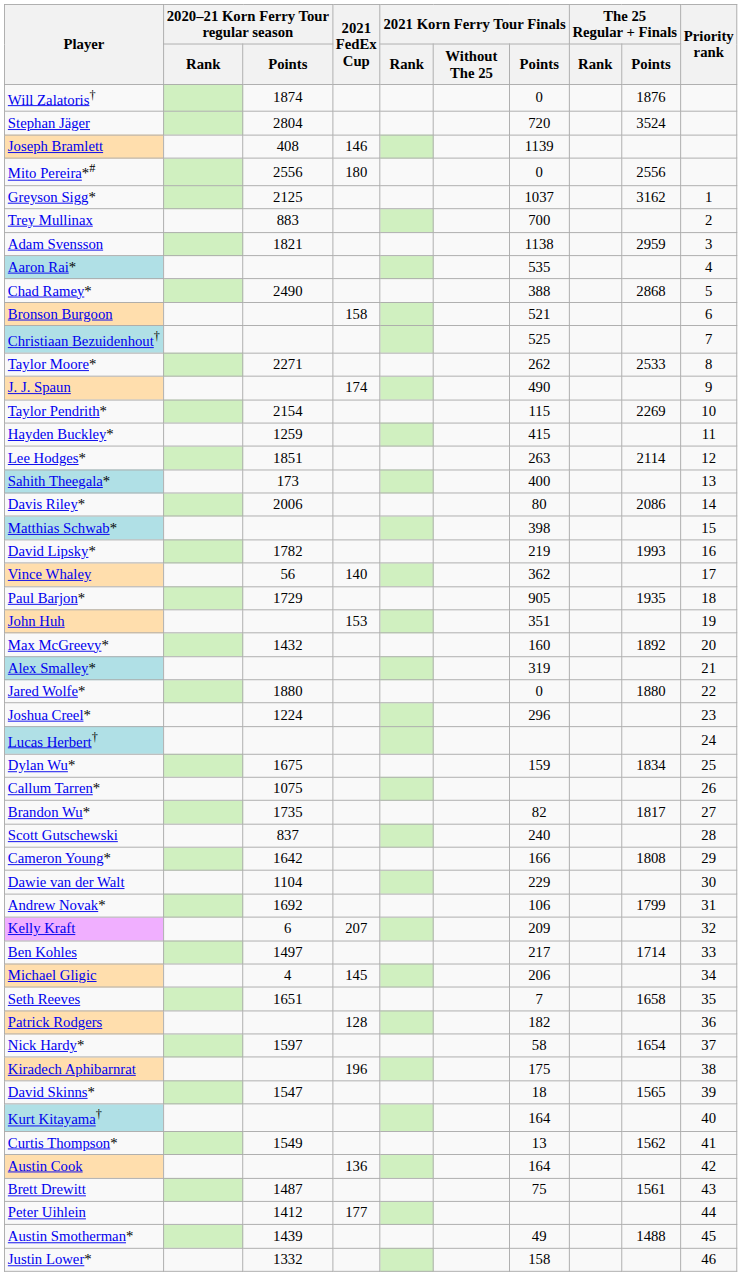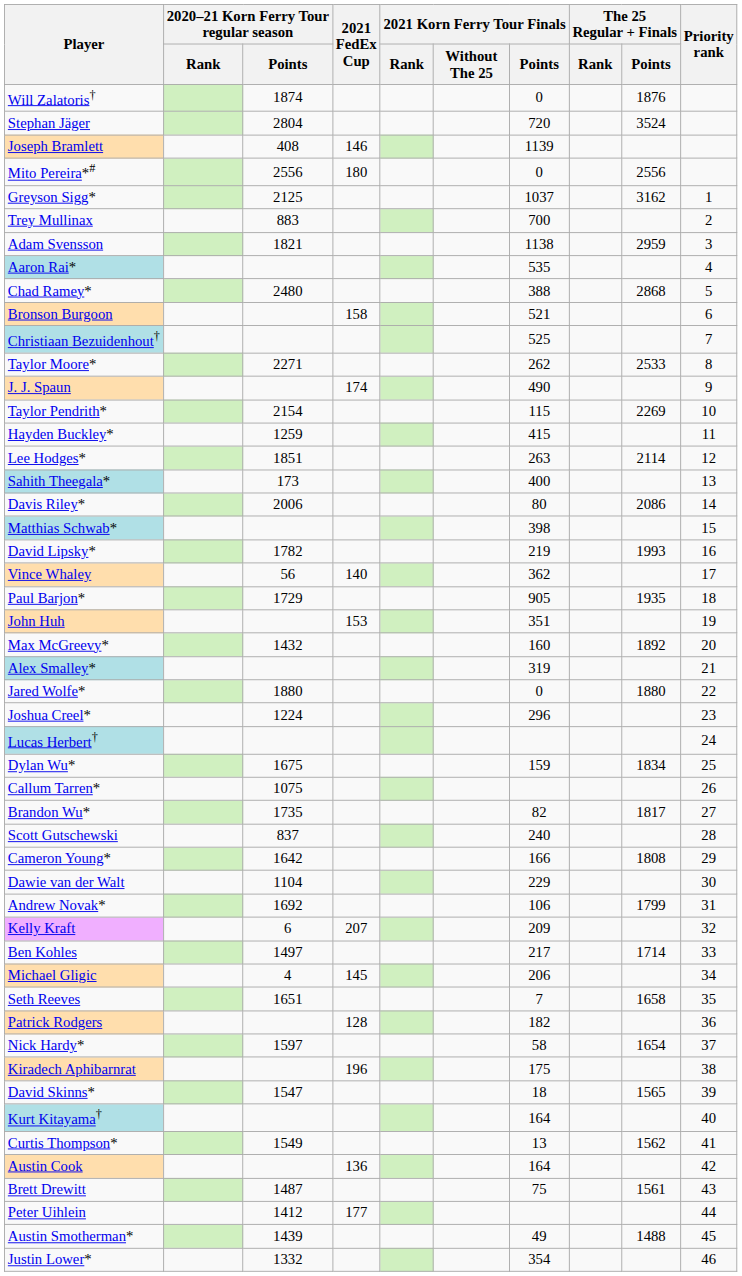 <table class="wikitable sortable" style="text-align:center">
 <tr>
 <th rowspan=2>Player</th>
 <th colspan=2>2020–21 Korn Ferry Tour<br>regular season</th>
 <th rowspan=2>2021<br>FedEx<br>Cup</th>
 <th colspan=3>2021 Korn Ferry Tour Finals</th>
 <th colspan=2>The 25<br>Regular + Finals</th>
 <th rowspan=2 data-sort-type=number>Priority<br>rank</th>
 </tr>
 <tr>
 <th>Rank</th>
 <th>Points</th>
 <th>Rank</th>
 <th>Without<br>The 25</th>
 <th>Points</th>
 <th>Rank</th>
 <th>Points</th>
 </tr>
 <tr>
 <td align=left> <a href='#'>Will Zalatoris</a><sup>†</sup></td>
 <td style="background:#D0F0C0;"></td>
 <td>1874</td>
 <td></td>
 <td></td>
 <td></td>
 <td>0</td>
 <td></td>
 <td>1876</td>
 <td></td>
 </tr>
 <tr>
 <td align=left> <a href='#'>Stephan Jäger</a></td>
 <td style="background:#D0F0C0;"></td>
 <td>2804</td>
 <td></td>
 <td></td>
 <td></td>
 <td>720</td>
 <td></td>
 <td>3524</td>
 <td></td>
 </tr>
 <tr>
 <td align=left style="background:NavajoWhite"> <a href='#'>Joseph Bramlett</a></td>
 <td></td>
 <td>408</td>
 <td>146</td>
 <td style="background:#D0F0C0;"></td>
 <td></td>
 <td>1139</td>
 <td></td>
 <td></td>
 <td></td>
 </tr>
 <tr>
 <td align=left> <a href='#'>Mito Pereira</a>*<sup>#</sup></td>
 <td style="background:#D0F0C0;"></td>
 <td>2556</td>
 <td>180</td>
 <td></td>
 <td></td>
 <td>0</td>
 <td></td>
 <td>2556</td>
 <td></td>
 </tr>
 <tr>
 <td align=left> <a href='#'>Greyson Sigg</a>*</td>
 <td style="background:#D0F0C0;"></td>
 <td>2125</td>
 <td></td>
 <td></td>
 <td></td>
 <td>1037</td>
 <td></td>
 <td>3162</td>
 <td>1</td>
 </tr>
 <tr>
 <td align=left> <a href='#'>Trey Mullinax</a></td>
 <td></td>
 <td>883</td>
 <td></td>
 <td style="background:#D0F0C0;"></td>
 <td></td>
 <td>700</td>
 <td></td>
 <td></td>
 <td>2</td>
 </tr>
 <tr>
 <td align=left> <a href='#'>Adam Svensson</a></td>
 <td style="background:#D0F0C0;"></td>
 <td>1821</td>
 <td></td>
 <td></td>
 <td></td>
 <td>1138</td>
 <td></td>
 <td>2959</td>
 <td>3</td>
 </tr>
 <tr>
 <td align=left style="background:#B0E0E6"> <a href='#'>Aaron Rai</a>*</td>
 <td></td>
 <td></td>
 <td></td>
 <td style="background:#D0F0C0;"></td>
 <td></td>
 <td>535</td>
 <td></td>
 <td></td>
 <td>4</td>
 </tr>
 <tr>
 <td align=left> <a href='#'>Chad Ramey</a>*</td>
 <td style="background:#D0F0C0;"></td>
-<td>2490</td>
+<td>2480</td>
 <td></td>
 <td></td>
 <td></td>
 <td>388</td>
 <td></td>
 <td>2868</td>
 <td>5</td>
 </tr>
 <tr>
 <td align=left style="background:NavajoWhite"> <a href='#'>Bronson Burgoon</a></td>
 <td></td>
 <td></td>
 <td>158</td>
 <td style="background:#D0F0C0;"></td>
 <td></td>
 <td>521</td>
 <td></td>
 <td></td>
 <td>6</td>
 </tr>
 <tr>
 <td align=left style="background:#B0E0E6"> <a href='#'>Christiaan Bezuidenhout</a><sup>†</sup></td>
 <td></td>
 <td></td>
 <td></td>
 <td style="background:#D0F0C0;"></td>
 <td></td>
 <td>525</td>
 <td></td>
 <td></td>
 <td>7</td>
 </tr>
 <tr>
 <td align=left> <a href='#'>Taylor Moore</a>*</td>
 <td style="background:#D0F0C0;"></td>
 <td>2271</td>
 <td></td>
 <td></td>
 <td></td>
 <td>262</td>
 <td></td>
 <td>2533</td>
 <td>8</td>
 </tr>
 <tr>
 <td align=left style="background:NavajoWhite"> <a href='#'>J. J. Spaun</a></td>
 <td></td>
 <td></td>
 <td>174</td>
 <td style="background:#D0F0C0;"></td>
 <td></td>
 <td>490</td>
 <td></td>
 <td></td>
 <td>9</td>
 </tr>
 <tr>
 <td align=left> <a href='#'>Taylor Pendrith</a>*</td>
 <td style="background:#D0F0C0;"></td>
 <td>2154</td>
 <td></td>
 <td></td>
 <td></td>
 <td>115</td>
 <td></td>
 <td>2269</td>
 <td>10</td>
 </tr>
 <tr>
 <td align=left> <a href='#'>Hayden Buckley</a>*</td>
 <td></td>
 <td>1259</td>
 <td></td>
 <td style="background:#D0F0C0;"></td>
 <td></td>
 <td>415</td>
 <td></td>
 <td></td>
 <td>11</td>
 </tr>
 <tr>
 <td align=left> <a href='#'>Lee Hodges</a>*</td>
 <td style="background:#D0F0C0;"></td>
 <td>1851</td>
 <td></td>
 <td></td>
 <td></td>
 <td>263</td>
 <td></td>
 <td>2114</td>
 <td>12</td>
 </tr>
 <tr>
 <td align=left style="background:#B0E0E6"> <a href='#'>Sahith Theegala</a>*</td>
 <td></td>
 <td>173</td>
 <td></td>
 <td style="background:#D0F0C0;"></td>
 <td></td>
 <td>400</td>
 <td></td>
 <td></td>
 <td>13</td>
 </tr>
 <tr>
 <td align=left> <a href='#'>Davis Riley</a>*</td>
 <td style="background:#D0F0C0;"></td>
 <td>2006</td>
 <td></td>
 <td></td>
 <td></td>
 <td>80</td>
 <td></td>
 <td>2086</td>
 <td>14</td>
 </tr>
 <tr>
 <td align=left style="background:#B0E0E6"> <a href='#'>Matthias Schwab</a>*</td>
 <td></td>
 <td></td>
 <td></td>
 <td style="background:#D0F0C0;"></td>
 <td></td>
 <td>398</td>
 <td></td>
 <td></td>
 <td>15</td>
 </tr>
 <tr>
 <td align=left> <a href='#'>David Lipsky</a>*</td>
 <td style="background:#D0F0C0;"></td>
 <td>1782</td>
 <td></td>
 <td></td>
 <td></td>
 <td>219</td>
 <td></td>
 <td>1993</td>
 <td>16</td>
 </tr>
 <tr>
 <td align=left style="background:NavajoWhite"> <a href='#'>Vince Whaley</a></td>
 <td></td>
 <td>56</td>
 <td>140</td>
 <td style="background:#D0F0C0;"></td>
 <td></td>
 <td>362</td>
 <td></td>
 <td></td>
 <td>17</td>
 </tr>
 <tr>
 <td align=left> <a href='#'>Paul Barjon</a>*</td>
 <td style="background:#D0F0C0;"></td>
 <td>1729</td>
 <td></td>
 <td></td>
 <td></td>
 <td>905</td>
 <td></td>
 <td>1935</td>
 <td>18</td>
 </tr>
 <tr>
 <td align=left style="background:NavajoWhite"> <a href='#'>John Huh</a></td>
 <td></td>
 <td></td>
 <td>153</td>
 <td style="background:#D0F0C0;"></td>
 <td></td>
 <td>351</td>
 <td></td>
 <td></td>
 <td>19</td>
 </tr>
 <tr>
 <td align=left> <a href='#'>Max McGreevy</a>*</td>
 <td style="background:#D0F0C0;"></td>
 <td>1432</td>
 <td></td>
 <td></td>
 <td></td>
 <td>160</td>
 <td></td>
 <td>1892</td>
 <td>20</td>
 </tr>
 <tr>
 <td align=left style="background:#B0E0E6"> <a href='#'>Alex Smalley</a>*</td>
 <td></td>
 <td></td>
 <td></td>
 <td style="background:#D0F0C0;"></td>
 <td></td>
 <td>319</td>
 <td></td>
 <td></td>
 <td>21</td>
 </tr>
 <tr>
 <td align=left> <a href='#'>Jared Wolfe</a>*</td>
 <td style="background:#D0F0C0;"></td>
 <td>1880</td>
 <td></td>
 <td></td>
 <td></td>
 <td>0</td>
 <td></td>
 <td>1880</td>
 <td>22</td>
 </tr>
 <tr>
 <td align=left> <a href='#'>Joshua Creel</a>*</td>
 <td></td>
 <td>1224</td>
 <td></td>
 <td style="background:#D0F0C0;"></td>
 <td></td>
 <td>296</td>
 <td></td>
 <td></td>
 <td>23</td>
 </tr>
 <tr>
 <td align=left style="background:#B0E0E6"> <a href='#'>Lucas Herbert</a><sup>†</sup></td>
 <td></td>
 <td></td>
 <td></td>
 <td style="background:#D0F0C0;"></td>
 <td></td>
 <td></td>
 <td></td>
 <td></td>
 <td>24</td>
 </tr>
 <tr>
 <td align=left> <a href='#'>Dylan Wu</a>*</td>
 <td style="background:#D0F0C0;"></td>
 <td>1675</td>
 <td></td>
 <td></td>
 <td></td>
 <td>159</td>
 <td></td>
 <td>1834</td>
 <td>25</td>
 </tr>
 <tr>
 <td align=left> <a href='#'>Callum Tarren</a>*</td>
 <td></td>
 <td>1075</td>
 <td></td>
 <td style="background:#D0F0C0;"></td>
 <td></td>
 <td></td>
 <td></td>
 <td></td>
 <td>26</td>
 </tr>
 <tr>
 <td align=left> <a href='#'>Brandon Wu</a>*</td>
 <td style="background:#D0F0C0;"></td>
 <td>1735</td>
 <td></td>
 <td></td>
 <td></td>
 <td>82</td>
 <td></td>
 <td>1817</td>
 <td>27</td>
 </tr>
 <tr>
 <td align=left> <a href='#'>Scott Gutschewski</a></td>
 <td></td>
 <td>837</td>
 <td></td>
 <td style="background:#D0F0C0;"></td>
 <td></td>
 <td>240</td>
 <td></td>
 <td></td>
 <td>28</td>
 </tr>
 <tr>
 <td align=left> <a href='#'>Cameron Young</a>*</td>
 <td style="background:#D0F0C0;"></td>
 <td>1642</td>
 <td></td>
 <td></td>
 <td></td>
 <td>166</td>
 <td></td>
 <td>1808</td>
 <td>29</td>
 </tr>
 <tr>
 <td align=left> <a href='#'>Dawie van der Walt</a></td>
 <td></td>
 <td>1104</td>
 <td></td>
 <td style="background:#D0F0C0;"></td>
 <td></td>
 <td>229</td>
 <td></td>
 <td></td>
 <td>30</td>
 </tr>
 <tr>
 <td align=left> <a href='#'>Andrew Novak</a>*</td>
 <td style="background:#D0F0C0;"></td>
 <td>1692</td>
 <td></td>
 <td></td>
 <td></td>
 <td>106</td>
 <td></td>
 <td>1799</td>
 <td>31</td>
 </tr>
 <tr>
 <td align=left style="background:#F0AFFF"> <a href='#'>Kelly Kraft</a></td>
 <td></td>
 <td>6</td>
 <td>207</td>
 <td style="background:#D0F0C0;"></td>
 <td></td>
 <td>209</td>
 <td></td>
 <td></td>
 <td>32</td>
 </tr>
 <tr>
 <td align=left> <a href='#'>Ben Kohles</a></td>
 <td style="background:#D0F0C0;"></td>
 <td>1497</td>
 <td></td>
 <td></td>
 <td></td>
 <td>217</td>
 <td></td>
 <td>1714</td>
 <td>33</td>
 </tr>
 <tr>
 <td align=left style="background:NavajoWhite"> <a href='#'>Michael Gligic</a></td>
 <td></td>
 <td>4</td>
 <td>145</td>
 <td style="background:#D0F0C0;"></td>
 <td></td>
 <td>206</td>
 <td></td>
 <td></td>
 <td>34</td>
 </tr>
 <tr>
 <td align=left> <a href='#'>Seth Reeves</a></td>
 <td style="background:#D0F0C0;"></td>
 <td>1651</td>
 <td></td>
 <td></td>
 <td></td>
 <td>7</td>
 <td></td>
 <td>1658</td>
 <td>35</td>
 </tr>
 <tr>
 <td align=left style="background:NavajoWhite"> <a href='#'>Patrick Rodgers</a></td>
 <td></td>
 <td></td>
 <td>128</td>
 <td style="background:#D0F0C0;"></td>
 <td></td>
 <td>182</td>
 <td></td>
 <td></td>
 <td>36</td>
 </tr>
 <tr>
 <td align=left> <a href='#'>Nick Hardy</a>*</td>
 <td style="background:#D0F0C0;"></td>
 <td>1597</td>
 <td></td>
 <td></td>
 <td></td>
 <td>58</td>
 <td></td>
 <td>1654</td>
 <td>37</td>
 </tr>
 <tr>
 <td align=left style="background:NavajoWhite"> <a href='#'>Kiradech Aphibarnrat</a></td>
 <td></td>
 <td></td>
 <td>196</td>
 <td style="background:#D0F0C0;"></td>
 <td></td>
 <td>175</td>
 <td></td>
 <td></td>
 <td>38</td>
 </tr>
 <tr>
 <td align=left> <a href='#'>David Skinns</a>*</td>
 <td style="background:#D0F0C0;"></td>
 <td>1547</td>
 <td></td>
 <td></td>
 <td></td>
 <td>18</td>
 <td></td>
 <td>1565</td>
 <td>39</td>
 </tr>
 <tr>
 <td align=left style="background:#B0E0E6"> <a href='#'>Kurt Kitayama</a><sup>†</sup></td>
 <td></td>
 <td></td>
 <td></td>
 <td style="background:#D0F0C0;"></td>
 <td></td>
 <td>164</td>
 <td></td>
 <td></td>
 <td>40</td>
 </tr>
 <tr>
 <td align=left> <a href='#'>Curtis Thompson</a>*</td>
 <td style="background:#D0F0C0;"></td>
 <td>1549</td>
 <td></td>
 <td></td>
 <td></td>
 <td>13</td>
 <td></td>
 <td>1562</td>
 <td>41</td>
 </tr>
 <tr>
 <td align=left style="background:NavajoWhite"> <a href='#'>Austin Cook</a></td>
 <td></td>
 <td></td>
 <td>136</td>
 <td style="background:#D0F0C0;"></td>
 <td></td>
 <td>164</td>
 <td></td>
 <td></td>
 <td>42</td>
 </tr>
 <tr>
 <td align=left> <a href='#'>Brett Drewitt</a></td>
 <td style="background:#D0F0C0;"></td>
 <td>1487</td>
 <td></td>
 <td></td>
 <td></td>
 <td>75</td>
 <td></td>
 <td>1561</td>
 <td>43</td>
 </tr>
 <tr>
 <td align=left> <a href='#'>Peter Uihlein</a></td>
 <td></td>
 <td>1412</td>
 <td>177</td>
 <td style="background:#D0F0C0;"></td>
 <td></td>
 <td></td>
 <td></td>
 <td></td>
 <td>44</td>
 </tr>
 <tr>
 <td align=left> <a href='#'>Austin Smotherman</a>*</td>
 <td style="background:#D0F0C0;"></td>
 <td>1439</td>
 <td></td>
 <td></td>
 <td></td>
 <td>49</td>
 <td></td>
 <td>1488</td>
 <td>45</td>
 </tr>
 <tr>
 <td align=left> <a href='#'>Justin Lower</a>*</td>
 <td></td>
 <td>1332</td>
 <td></td>
 <td style="background:#D0F0C0;"></td>
 <td></td>
-<td>158</td>
+<td>354</td>
 <td></td>
 <td></td>
 <td>46</td>
 </tr>
 </table>
